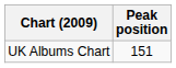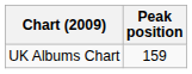 <table class="wikitable sortable">
 <tr>
 <th>Chart (2009)</th>
 <th>Peak<br>position</th>
 </tr>
 <tr>
 <td align="left">UK Albums Chart</td>
-<td style="text-align:center;">151</td>
+<td style="text-align:center;">159</td>
 </tr>
 </table>
